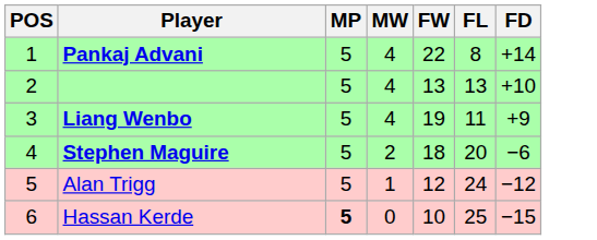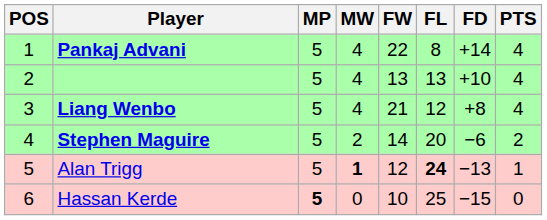 <table class="wikitable" style="text-align: center;">
 <tr>
 <th width=25>POS</th>
 <th width=200>Player</th>
 <th width=25>MP</th>
 <th width=25>MW</th>
 <th width=25>FW</th>
 <th width=25>FL</th>
 <th width=25>FD</th>
+<th width=25>PTS</th>
 </tr>
 <tr style="background:#aaffaa;">
 <td>1</td>
 <td style="text-align:left;"> <strong><a href='#'>Pankaj Advani</a></strong></td>
 <td>5</td>
 <td>4</td>
 <td>22</td>
 <td>8</td>
 <td>+14</td>
+<td>4</td>
 </tr>
 <tr style="background:#aaffaa;">
 <td>2</td>
 <td style="text-align:left;"></td>
 <td>5</td>
 <td>4</td>
 <td>13</td>
 <td>13</td>
 <td>+10</td>
+<td>4</td>
 </tr>
 <tr style="background:#aaffaa;">
 <td>3</td>
 <td style="text-align:left;"> <strong><a href='#'>Liang Wenbo</a></strong></td>
 <td>5</td>
 <td>4</td>
-<td>19</td>
-<td>11</td>
-<td>+9</td>
+<td>21</td>
+<td>12</td>
+<td>+8</td>
+<td>4</td>
 </tr>
 <tr style="background:#aaffaa;">
 <td>4</td>
 <td style="text-align:left;"> <strong><a href='#'>Stephen Maguire</a></strong></td>
 <td>5</td>
 <td>2</td>
-<td>18</td>
+<td>14</td>
 <td>20</td>
 <td>−6</td>
+<td>2</td>
 </tr>
 <tr style="background:#fcc;">
 <td>5</td>
 <td style="text-align:left;"> <a href='#'>Alan Trigg</a></td>
 <td>5</td>
+<td><strong>1</strong></td>
+<td>12</td>
+<td><strong>24</strong></td>
+<td>−13</td>
 <td>1</td>
-<td>12</td>
-<td>24</td>
-<td>−12</td>
 </tr>
 <tr style="background:#fcc;">
 <td>6</td>
 <td style="text-align:left;"> <a href='#'>Hassan Kerde</a></td>
 <td><strong>5</strong></td>
 <td>0</td>
 <td>10</td>
 <td>25</td>
 <td>−15</td>
+<td>0</td>
 </tr>
 </table>
